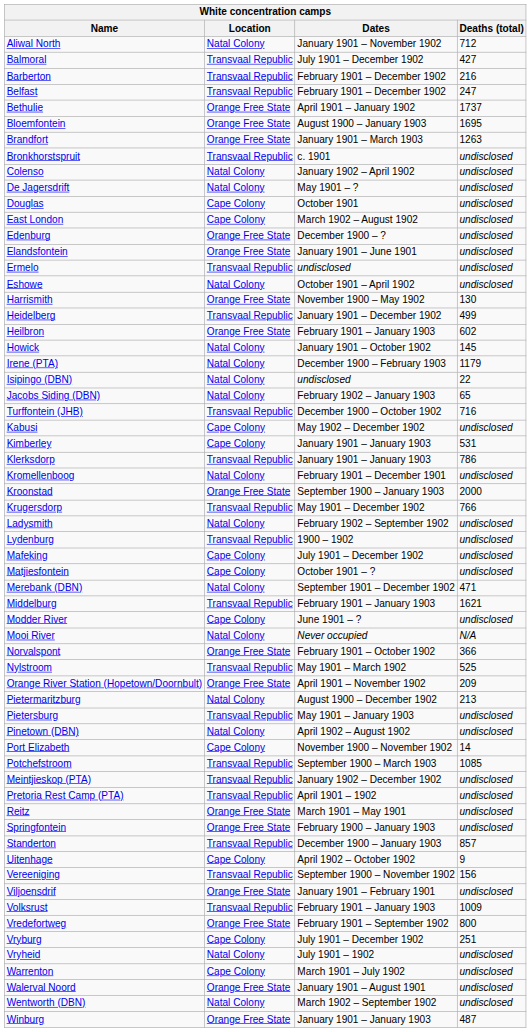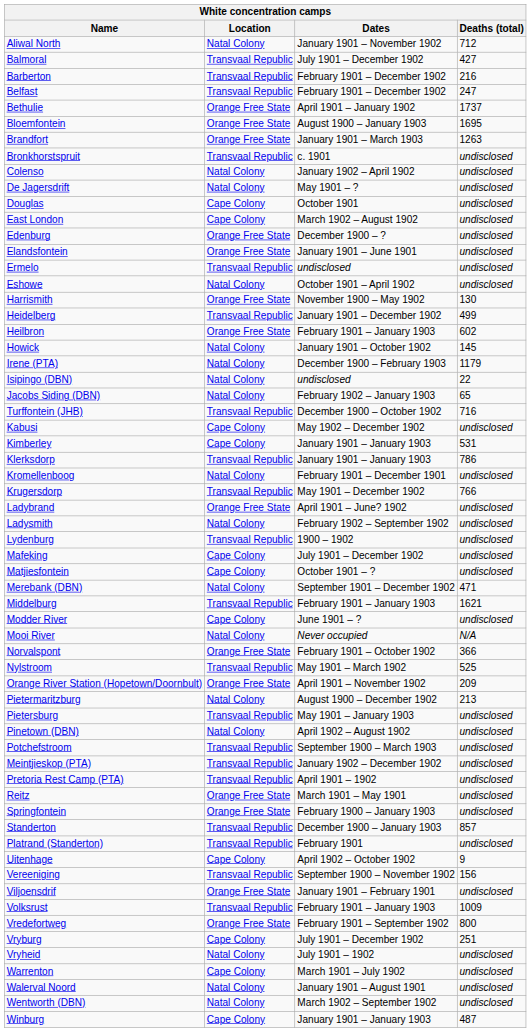 <table class="wikitable sortable">
 <tr>
 <th colspan=4>White concentration camps</th>
 </tr>
 <tr>
 <th>Name</th>
 <th>Location</th>
 <th>Dates</th>
 <th>Deaths (total)</th>
 </tr>
 <tr>
 <td><a href='#'>Aliwal North</a></td>
 <td><a href='#'>Natal Colony</a></td>
 <td>January 1901 – November 1902</td>
 <td>712</td>
 </tr>
 <tr>
 <td><a href='#'>Balmoral</a></td>
 <td><a href='#'>Transvaal Republic</a></td>
 <td>July 1901 – December 1902</td>
 <td>427</td>
 </tr>
 <tr>
 <td><a href='#'>Barberton</a></td>
 <td><a href='#'>Transvaal Republic</a></td>
 <td>February 1901 – December 1902</td>
 <td>216</td>
 </tr>
 <tr>
 <td><a href='#'>Belfast</a></td>
 <td><a href='#'>Transvaal Republic</a></td>
 <td>February 1901 – December 1902</td>
 <td>247</td>
 </tr>
 <tr>
 <td><a href='#'>Bethulie</a></td>
 <td><a href='#'>Orange Free State</a></td>
 <td>April 1901 – January 1902</td>
 <td>1737</td>
 </tr>
 <tr>
 <td><a href='#'>Bloemfontein</a></td>
 <td><a href='#'>Orange Free State</a></td>
 <td>August 1900 – January 1903</td>
 <td>1695</td>
 </tr>
 <tr>
 <td><a href='#'>Brandfort</a></td>
 <td><a href='#'>Orange Free State</a></td>
 <td>January 1901 – March 1903</td>
 <td>1263</td>
 </tr>
 <tr>
 <td><a href='#'>Bronkhorstspruit</a></td>
 <td><a href='#'>Transvaal Republic</a></td>
 <td>c. 1901</td>
 <td><em>undisclosed</em></td>
 </tr>
 <tr>
 <td><a href='#'>Colenso</a></td>
 <td><a href='#'>Natal Colony</a></td>
 <td>January 1902 – April 1902</td>
 <td><em>undisclosed</em></td>
 </tr>
 <tr>
 <td><a href='#'>De Jagersdrift</a></td>
 <td><a href='#'>Natal Colony</a></td>
 <td>May 1901 – ?</td>
 <td><em>undisclosed</em></td>
 </tr>
 <tr>
 <td><a href='#'>Douglas</a></td>
 <td><a href='#'>Cape Colony</a></td>
 <td>October 1901</td>
 <td><em>undisclosed</em></td>
 </tr>
 <tr>
 <td><a href='#'>East London</a></td>
 <td><a href='#'>Cape Colony</a></td>
 <td>March 1902 – August 1902</td>
 <td><em>undisclosed</em></td>
 </tr>
 <tr>
 <td><a href='#'>Edenburg</a></td>
 <td><a href='#'>Orange Free State</a></td>
 <td>December 1900 – ?</td>
 <td><em>undisclosed</em></td>
 </tr>
 <tr>
 <td><a href='#'>Elandsfontein</a></td>
 <td><a href='#'>Orange Free State</a></td>
 <td>January 1901 – June 1901</td>
 <td><em>undisclosed</em></td>
 </tr>
 <tr>
 <td><a href='#'>Ermelo</a></td>
 <td><a href='#'>Transvaal Republic</a></td>
 <td><em>undisclosed</em></td>
 <td><em>undisclosed</em></td>
 </tr>
 <tr>
 <td><a href='#'>Eshowe</a></td>
 <td><a href='#'>Natal Colony</a></td>
 <td>October 1901 – April 1902</td>
 <td><em>undisclosed</em></td>
 </tr>
 <tr>
 <td><a href='#'>Harrismith</a></td>
 <td><a href='#'>Orange Free State</a></td>
 <td>November 1900 – May 1902</td>
 <td>130</td>
 </tr>
 <tr>
 <td><a href='#'>Heidelberg</a></td>
 <td><a href='#'>Transvaal Republic</a></td>
 <td>January 1901 – December 1902</td>
 <td>499</td>
 </tr>
 <tr>
 <td><a href='#'>Heilbron</a></td>
 <td><a href='#'>Orange Free State</a></td>
 <td>February 1901 – January 1903</td>
 <td>602</td>
 </tr>
 <tr>
 <td><a href='#'>Howick</a></td>
 <td><a href='#'>Natal Colony</a></td>
 <td>January 1901 – October 1902</td>
 <td>145</td>
 </tr>
 <tr>
 <td><a href='#'>Irene (PTA)</a></td>
 <td><a href='#'>Natal Colony</a></td>
 <td>December 1900 – February 1903</td>
 <td>1179</td>
 </tr>
 <tr>
 <td><a href='#'>Isipingo (DBN)</a></td>
 <td><a href='#'>Natal Colony</a></td>
 <td><em>undisclosed</em></td>
 <td>22</td>
 </tr>
 <tr>
 <td><a href='#'>Jacobs Siding (DBN)</a></td>
 <td><a href='#'>Natal Colony</a></td>
 <td>February 1902 – January 1903</td>
 <td>65</td>
 </tr>
 <tr>
 <td><a href='#'>Turffontein (JHB)</a></td>
 <td><a href='#'>Transvaal Republic</a></td>
 <td>December 1900 – October 1902</td>
 <td>716</td>
 </tr>
 <tr>
 <td><a href='#'>Kabusi</a></td>
 <td><a href='#'>Cape Colony</a></td>
 <td>May 1902 – December 1902</td>
 <td><em>undisclosed</em></td>
 </tr>
 <tr>
 <td><a href='#'>Kimberley</a></td>
 <td><a href='#'>Cape Colony</a></td>
 <td>January 1901 – January 1903</td>
 <td>531</td>
 </tr>
 <tr>
 <td><a href='#'>Klerksdorp</a></td>
 <td><a href='#'>Transvaal Republic</a></td>
 <td>January 1901 – January 1903</td>
 <td>786</td>
 </tr>
 <tr>
 <td><a href='#'>Kromellenboog</a></td>
 <td><a href='#'>Natal Colony</a></td>
 <td>February 1901 – December 1901</td>
 <td><em>undisclosed</em></td>
 </tr>
 <tr>
-<td><a href='#'>Kroonstad</a></td>
-<td><a href='#'>Orange Free State</a></td>
-<td>September 1900 – January 1903</td>
-<td>2000</td>
-</tr>
-<tr>
 <td><a href='#'>Krugersdorp</a></td>
 <td><a href='#'>Transvaal Republic</a></td>
 <td>May 1901 – December 1902</td>
 <td>766</td>
+</tr>
+<tr>
+<td><a href='#'>Ladybrand</a></td>
+<td><a href='#'>Orange Free State</a></td>
+<td>April 1901 – June? 1902</td>
+<td><em>undisclosed</em></td>
 </tr>
 <tr>
 <td><a href='#'>Ladysmith</a></td>
 <td><a href='#'>Natal Colony</a></td>
 <td>February 1902 – September 1902</td>
 <td><em>undisclosed</em></td>
 </tr>
 <tr>
 <td><a href='#'>Lydenburg</a></td>
 <td><a href='#'>Transvaal Republic</a></td>
 <td>1900 – 1902</td>
 <td><em>undisclosed</em></td>
 </tr>
 <tr>
 <td><a href='#'>Mafeking</a></td>
 <td><a href='#'>Cape Colony</a></td>
 <td>July 1901 – December 1902</td>
 <td><em>undisclosed</em></td>
 </tr>
 <tr>
 <td><a href='#'>Matjiesfontein</a></td>
 <td><a href='#'>Cape Colony</a></td>
 <td>October 1901 – ?</td>
 <td><em>undisclosed</em></td>
 </tr>
 <tr>
 <td><a href='#'>Merebank (DBN)</a></td>
 <td><a href='#'>Natal Colony</a></td>
 <td>September 1901 – December 1902</td>
 <td>471</td>
 </tr>
 <tr>
 <td><a href='#'>Middelburg</a></td>
 <td><a href='#'>Transvaal Republic</a></td>
 <td>February 1901 – January 1903</td>
 <td>1621</td>
 </tr>
 <tr>
 <td><a href='#'>Modder River</a></td>
 <td><a href='#'>Cape Colony</a></td>
 <td>June 1901 – ?</td>
 <td><em>undisclosed</em></td>
 </tr>
 <tr>
 <td><a href='#'>Mooi River</a></td>
 <td><a href='#'>Natal Colony</a></td>
 <td><em>Never occupied</em></td>
 <td><em>N/A</em></td>
 </tr>
 <tr>
 <td><a href='#'>Norvalspont</a></td>
 <td><a href='#'>Orange Free State</a></td>
 <td>February 1901 – October 1902</td>
 <td>366</td>
 </tr>
 <tr>
 <td><a href='#'>Nylstroom</a></td>
 <td><a href='#'>Transvaal Republic</a></td>
 <td>May 1901 – March 1902</td>
 <td>525</td>
 </tr>
 <tr>
 <td><a href='#'>Orange River Station (Hopetown/Doornbult)</a></td>
 <td><a href='#'>Orange Free State</a></td>
 <td>April 1901 – November 1902</td>
 <td>209</td>
 </tr>
 <tr>
 <td><a href='#'>Pietermaritzburg</a></td>
 <td><a href='#'>Natal Colony</a></td>
 <td>August 1900 – December 1902</td>
 <td>213</td>
 </tr>
 <tr>
 <td><a href='#'>Pietersburg</a></td>
 <td><a href='#'>Transvaal Republic</a></td>
 <td>May 1901 – January 1903</td>
 <td><em>undisclosed</em></td>
 </tr>
 <tr>
 <td><a href='#'>Pinetown (DBN)</a></td>
 <td><a href='#'>Natal Colony</a></td>
 <td>April 1902 – August 1902</td>
 <td><em>undisclosed</em></td>
 </tr>
 <tr>
-<td><a href='#'>Port Elizabeth</a></td>
-<td><a href='#'>Cape Colony</a></td>
-<td>November 1900 – November 1902</td>
-<td>14</td>
-</tr>
-<tr>
 <td><a href='#'>Potchefstroom</a></td>
 <td><a href='#'>Transvaal Republic</a></td>
 <td>September 1900 – March 1903</td>
-<td>1085</td>
+<td><em>undisclosed</em></td>
 </tr>
 <tr>
 <td><a href='#'>Meintjieskop (PTA)</a></td>
 <td><a href='#'>Transvaal Republic</a></td>
 <td>January 1902 – December 1902</td>
 <td><em>undisclosed</em></td>
 </tr>
 <tr>
 <td><a href='#'>Pretoria Rest Camp (PTA)</a></td>
 <td><a href='#'>Transvaal Republic</a></td>
 <td>April 1901 – 1902</td>
 <td><em>undisclosed</em></td>
 </tr>
 <tr>
 <td><a href='#'>Reitz</a></td>
 <td><a href='#'>Orange Free State</a></td>
 <td>March 1901 – May 1901</td>
 <td><em>undisclosed</em></td>
 </tr>
 <tr>
 <td><a href='#'>Springfontein</a></td>
 <td><a href='#'>Orange Free State</a></td>
 <td>February 1900 – January 1903</td>
 <td><em>undisclosed</em></td>
 </tr>
 <tr>
 <td><a href='#'>Standerton</a></td>
 <td><a href='#'>Transvaal Republic</a></td>
 <td>December 1900 – January 1903</td>
 <td>857</td>
+</tr>
+<tr>
+<td><a href='#'>Platrand (Standerton)</a></td>
+<td><a href='#'>Transvaal Republic</a></td>
+<td>February 1901</td>
+<td><em>undisclosed</em></td>
 </tr>
 <tr>
 <td><a href='#'>Uitenhage</a></td>
 <td><a href='#'>Cape Colony</a></td>
 <td>April 1902 – October 1902</td>
 <td>9</td>
 </tr>
 <tr>
 <td><a href='#'>Vereeniging</a></td>
 <td><a href='#'>Transvaal Republic</a></td>
 <td>September 1900 – November 1902</td>
 <td>156</td>
 </tr>
 <tr>
 <td><a href='#'>Viljoensdrif</a></td>
 <td><a href='#'>Orange Free State</a></td>
 <td>January 1901 – February 1901</td>
 <td><em>undisclosed</em></td>
 </tr>
 <tr>
 <td><a href='#'>Volksrust</a></td>
 <td><a href='#'>Transvaal Republic</a></td>
 <td>February 1901 – January 1903</td>
 <td>1009</td>
 </tr>
 <tr>
 <td><a href='#'>Vredefortweg</a></td>
 <td><a href='#'>Orange Free State</a></td>
 <td>February 1901 – September 1902</td>
 <td>800</td>
 </tr>
 <tr>
 <td><a href='#'>Vryburg</a></td>
 <td><a href='#'>Cape Colony</a></td>
 <td>July 1901 – December 1902</td>
 <td>251</td>
 </tr>
 <tr>
 <td><a href='#'>Vryheid</a></td>
 <td><a href='#'>Natal Colony</a></td>
 <td>July 1901 – 1902</td>
 <td><em>undisclosed</em></td>
 </tr>
 <tr>
 <td><a href='#'>Warrenton</a></td>
 <td><a href='#'>Cape Colony</a></td>
 <td>March 1901 – July 1902</td>
 <td><em>undisclosed</em></td>
 </tr>
 <tr>
 <td><a href='#'>Walerval Noord</a></td>
-<td><a href='#'>Orange Free State</a></td>
+<td><a href='#'>Natal Colony</a></td>
 <td>January 1901 – August 1901</td>
 <td><em>undisclosed</em></td>
 </tr>
 <tr>
 <td><a href='#'>Wentworth (DBN)</a></td>
 <td><a href='#'>Natal Colony</a></td>
 <td>March 1902 – September 1902</td>
 <td><em>undisclosed</em></td>
 </tr>
 <tr>
 <td><a href='#'>Winburg</a></td>
-<td><a href='#'>Orange Free State</a></td>
+<td><a href='#'>Cape Colony</a></td>
 <td>January 1901 – January 1903</td>
 <td>487</td>
 </tr>
 </table>
